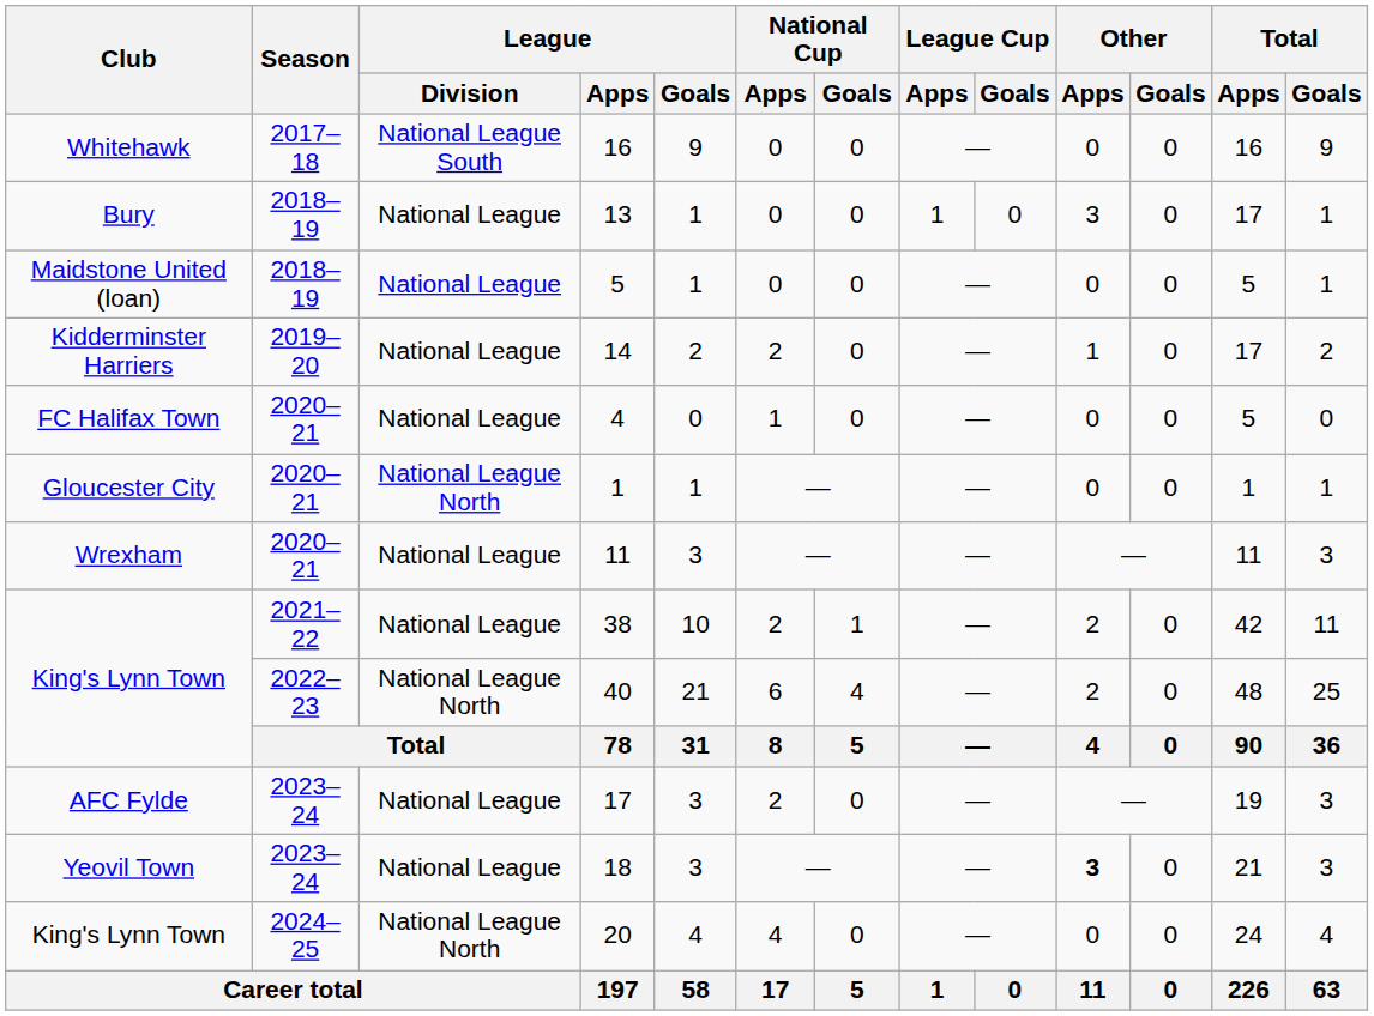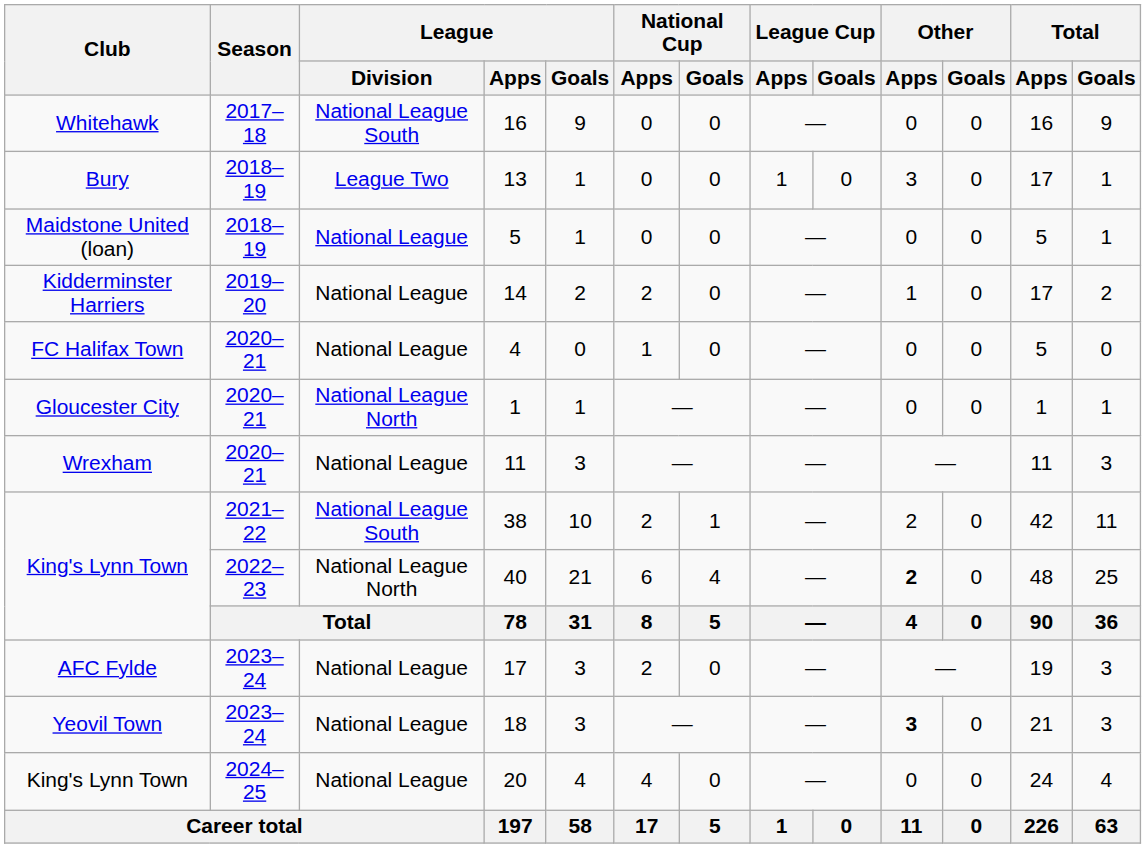 <table class="wikitable" style="text-align:center">
 <tr>
 <th rowspan="2">Club</th>
 <th rowspan="2">Season</th>
 <th colspan="3">League</th>
 <th colspan="2">National Cup</th>
 <th colspan="2">League Cup</th>
 <th colspan="2">Other</th>
 <th colspan="2">Total</th>
 </tr>
 <tr>
 <th>Division</th>
 <th>Apps</th>
 <th>Goals</th>
 <th>Apps</th>
 <th>Goals</th>
 <th>Apps</th>
 <th>Goals</th>
 <th>Apps</th>
 <th>Goals</th>
 <th>Apps</th>
 <th>Goals</th>
 </tr>
 <tr>
 <td><a href='#'>Whitehawk</a></td>
 <td><a href='#'>2017–18</a></td>
 <td><a href='#'>National League South</a></td>
 <td>16</td>
 <td>9</td>
 <td>0</td>
 <td>0</td>
 <td colspan="2">—</td>
 <td>0</td>
 <td>0</td>
 <td>16</td>
 <td>9</td>
 </tr>
 <tr>
 <td><a href='#'>Bury</a></td>
 <td><a href='#'>2018–19</a></td>
-<td>National League</td>
+<td><a href='#'>League Two</a></td>
 <td>13</td>
 <td>1</td>
 <td>0</td>
 <td>0</td>
 <td>1</td>
 <td>0</td>
 <td>3</td>
 <td>0</td>
 <td>17</td>
 <td>1</td>
 </tr>
 <tr>
 <td><a href='#'>Maidstone United</a> (loan)</td>
 <td><a href='#'>2018–19</a></td>
 <td><a href='#'>National League</a></td>
 <td>5</td>
 <td>1</td>
 <td>0</td>
 <td>0</td>
 <td colspan="2">—</td>
 <td>0</td>
 <td>0</td>
 <td>5</td>
 <td>1</td>
 </tr>
 <tr>
 <td><a href='#'>Kidderminster Harriers</a></td>
 <td><a href='#'>2019–20</a></td>
 <td>National League</td>
 <td>14</td>
 <td>2</td>
 <td>2</td>
 <td>0</td>
 <td colspan="2">—</td>
 <td>1</td>
 <td>0</td>
 <td>17</td>
 <td>2</td>
 </tr>
 <tr>
 <td><a href='#'>FC Halifax Town</a></td>
 <td><a href='#'>2020–21</a></td>
 <td>National League</td>
 <td>4</td>
 <td>0</td>
 <td>1</td>
 <td>0</td>
 <td colspan="2">—</td>
 <td>0</td>
 <td>0</td>
 <td>5</td>
 <td>0</td>
 </tr>
 <tr>
 <td><a href='#'>Gloucester City</a></td>
 <td><a href='#'>2020–21</a></td>
 <td><a href='#'>National League North</a></td>
 <td>1</td>
 <td>1</td>
 <td colspan="2">—</td>
 <td colspan="2">—</td>
 <td>0</td>
 <td>0</td>
 <td>1</td>
 <td>1</td>
 </tr>
 <tr>
 <td><a href='#'>Wrexham</a></td>
 <td><a href='#'>2020–21</a></td>
 <td>National League</td>
 <td>11</td>
 <td>3</td>
 <td colspan="2">—</td>
 <td colspan="2">—</td>
 <td colspan="2">—</td>
 <td>11</td>
 <td>3</td>
 </tr>
 <tr>
 <td rowspan="3"><a href='#'>King's Lynn Town</a></td>
 <td><a href='#'>2021–22</a></td>
-<td>National League</td>
+<td><a href='#'>National League South</a></td>
 <td>38</td>
 <td>10</td>
 <td>2</td>
 <td>1</td>
 <td colspan="2">—</td>
 <td>2</td>
 <td>0</td>
 <td>42</td>
 <td>11</td>
 </tr>
 <tr>
 <td><a href='#'>2022–23</a></td>
 <td>National League North</td>
 <td>40</td>
 <td>21</td>
 <td>6</td>
 <td>4</td>
 <td colspan="2">—</td>
-<td>2</td>
+<td><strong>2</strong></td>
 <td>0</td>
 <td>48</td>
 <td>25</td>
 </tr>
 <tr>
 <th colspan="2">Total</th>
 <th>78</th>
 <th>31</th>
 <th>8</th>
 <th>5</th>
 <th colspan="2">—</th>
 <th>4</th>
 <th>0</th>
 <th>90</th>
 <th>36</th>
 </tr>
 <tr>
 <td><a href='#'>AFC Fylde</a></td>
 <td><a href='#'>2023–24</a></td>
 <td>National League</td>
 <td>17</td>
 <td>3</td>
 <td>2</td>
 <td>0</td>
 <td colspan="2">—</td>
 <td colspan="2">—</td>
 <td>19</td>
 <td>3</td>
 </tr>
 <tr>
 <td><a href='#'>Yeovil Town</a></td>
 <td><a href='#'>2023–24</a></td>
 <td>National League</td>
 <td>18</td>
 <td>3</td>
 <td colspan="2">—</td>
 <td colspan="2">—</td>
 <td><strong>3</strong></td>
 <td>0</td>
 <td>21</td>
 <td>3</td>
 </tr>
 <tr>
 <td>King's Lynn Town</td>
 <td><a href='#'>2024–25</a></td>
-<td>National League North</td>
+<td>National League</td>
 <td>20</td>
 <td>4</td>
 <td>4</td>
 <td>0</td>
 <td colspan="2">—</td>
 <td>0</td>
 <td>0</td>
 <td>24</td>
 <td>4</td>
 </tr>
 <tr>
 <th colspan="3">Career total</th>
 <th>197</th>
 <th>58</th>
 <th>17</th>
 <th>5</th>
 <th>1</th>
 <th>0</th>
 <th>11</th>
 <th>0</th>
 <th>226</th>
 <th>63</th>
 </tr>
 </table>
